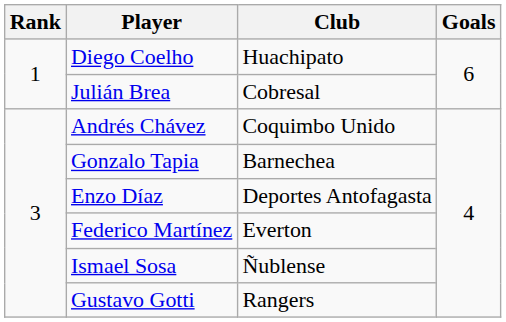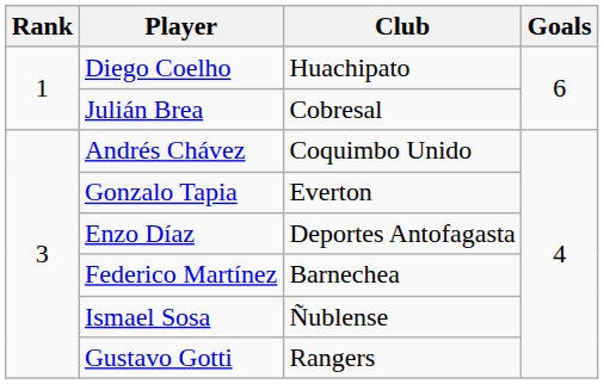 <table class="wikitable" border="1">
 <tr>
 <th>Rank</th>
 <th>Player</th>
 <th>Club</th>
 <th>Goals</th>
 </tr>
 <tr>
 <td rowspan=2 align=center>1</td>
 <td> <a href='#'>Diego Coelho</a></td>
 <td>Huachipato</td>
 <td rowspan=2 align=center>6</td>
 </tr>
 <tr>
 <td> <a href='#'>Julián Brea</a></td>
 <td>Cobresal</td>
 </tr>
 <tr>
 <td rowspan=6 align=center>3</td>
 <td> <a href='#'>Andrés Chávez</a></td>
 <td>Coquimbo Unido</td>
 <td rowspan=6 align=center>4</td>
 </tr>
 <tr>
 <td> <a href='#'>Gonzalo Tapia</a></td>
-<td>Barnechea</td>
+<td>Everton</td>
 </tr>
 <tr>
 <td> <a href='#'>Enzo Díaz</a></td>
 <td>Deportes Antofagasta</td>
 </tr>
 <tr>
 <td> <a href='#'>Federico Martínez</a></td>
-<td>Everton</td>
+<td>Barnechea</td>
 </tr>
 <tr>
 <td> <a href='#'>Ismael Sosa</a></td>
 <td>Ñublense</td>
 </tr>
 <tr>
 <td> <a href='#'>Gustavo Gotti</a></td>
 <td>Rangers</td>
 </tr>
 </table>
